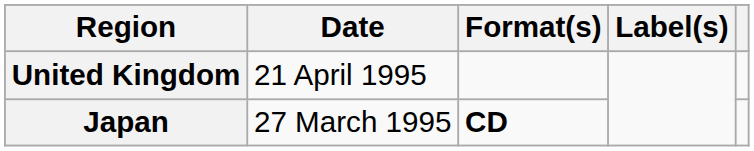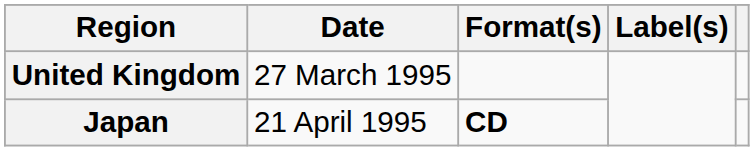 <table class="wikitable plainrowheaders">
 <tr>
 <th scope="col">Region</th>
 <th scope="col">Date</th>
 <th scope="col">Format(s)</th>
 <th scope="col">Label(s)</th>
 <th scope="col"></th>
 </tr>
 <tr>
 <th scope="row">United Kingdom</th>
-<td>21 April 1995</td>
+<td>27 March 1995</td>
 <td></td>
 <td rowspan="2"></td>
 <td></td>
 </tr>
 <tr>
 <th scope="row">Japan</th>
-<td>27 March 1995</td>
+<td>21 April 1995</td>
 <td><strong>CD</strong></td>
 <td></td>
 </tr>
 </table>
